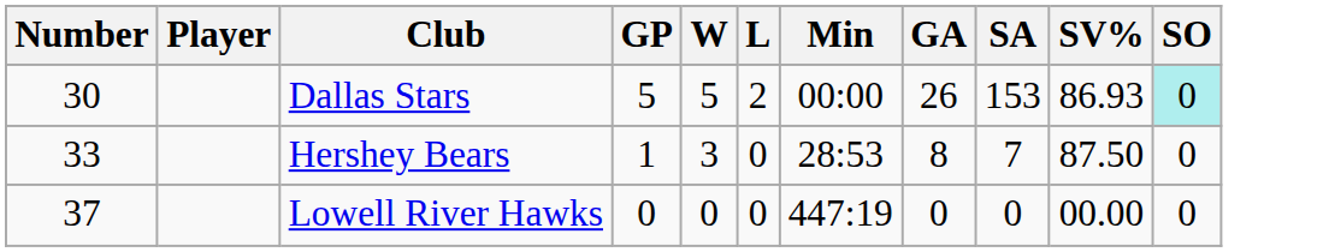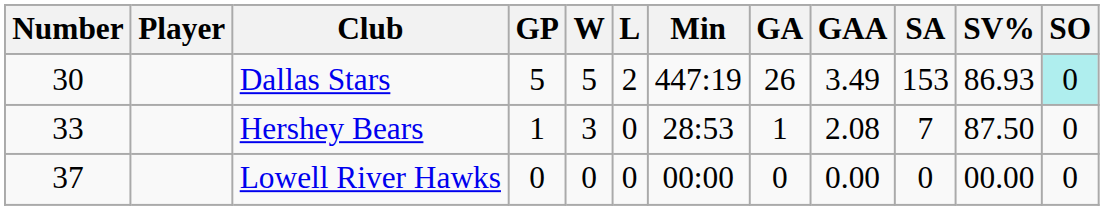 <table class="wikitable sortable" style="text-align: center;">
 <tr>
 <th>Number</th>
 <th>Player</th>
 <th>Club</th>
 <th>GP</th>
 <th>W</th>
 <th>L</th>
 <th>Min</th>
 <th>GA</th>
+<th>GAA</th>
 <th>SA</th>
 <th>SV%</th>
 <th>SO</th>
 </tr>
 <tr>
 <td>30</td>
 <td align=left></td>
 <td align=left> <a href='#'>Dallas Stars</a></td>
 <td>5</td>
 <td>5</td>
 <td>2</td>
-<td>00:00</td>
+<td>447:19</td>
 <td>26</td>
+<td>3.49</td>
 <td>153</td>
 <td>86.93</td>
 <td style="background: paleturquoise;">0</td>
 </tr>
 <tr>
 <td>33</td>
 <td align=left></td>
 <td align=left> <a href='#'>Hershey Bears</a></td>
 <td>1</td>
 <td>3</td>
 <td>0</td>
 <td>28:53</td>
-<td>8</td>
+<td>1</td>
+<td>2.08</td>
 <td>7</td>
 <td>87.50</td>
 <td>0</td>
 </tr>
 <tr>
 <td>37</td>
 <td align=left></td>
 <td align=left> <a href='#'>Lowell River Hawks</a></td>
 <td>0</td>
 <td>0</td>
 <td>0</td>
-<td>447:19</td>
+<td>00:00</td>
 <td>0</td>
+<td>0.00</td>
 <td>0</td>
 <td>00.00</td>
 <td>0</td>
 </tr>
 </table>
